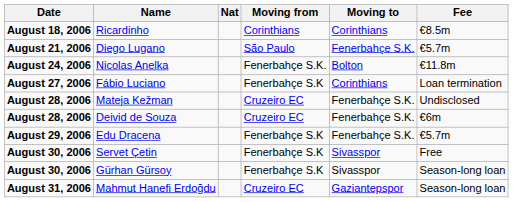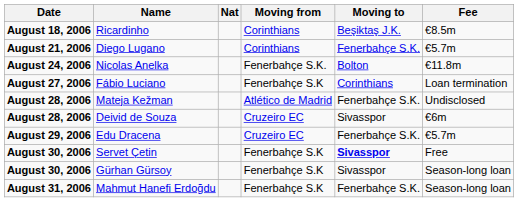 <table class="wikitable">
 <tr>
 <th>Date</th>
 <th>Name</th>
 <th>Nat</th>
 <th>Moving from</th>
 <th>Moving to</th>
 <th>Fee</th>
 </tr>
 <tr>
 <td><strong>August 18, 2006</strong></td>
 <td><a href='#'>Ricardinho</a></td>
 <td></td>
 <td><a href='#'>Corinthians</a></td>
-<td><a href='#'>Corinthians</a></td>
+<td><a href='#'>Beşiktaş J.K.</a></td>
 <td>€8.5m</td>
 </tr>
 <tr>
 <td><strong>August 21, 2006</strong></td>
 <td><a href='#'>Diego Lugano</a></td>
 <td></td>
-<td><a href='#'>São Paulo</a></td>
+<td><a href='#'>Corinthians</a></td>
 <td><a href='#'>Fenerbahçe S.K.</a></td>
 <td>€5.7m</td>
 </tr>
 <tr>
 <td><strong>August 24, 2006</strong></td>
 <td><a href='#'>Nicolas Anelka</a></td>
 <td></td>
 <td>Fenerbahçe S.K.</td>
 <td><a href='#'>Bolton</a></td>
 <td>€11.8m</td>
 </tr>
 <tr>
 <td><strong>August 27, 2006</strong></td>
 <td><a href='#'>Fábio Luciano</a></td>
 <td></td>
 <td>Fenerbahçe S.K</td>
 <td><a href='#'>Corinthians</a></td>
 <td>Loan termination</td>
 </tr>
 <tr>
 <td><strong>August 28, 2006</strong></td>
 <td><a href='#'>Mateja Kežman</a></td>
 <td></td>
-<td><a href='#'>Cruzeiro EC</a></td>
+<td><a href='#'>Atlético de Madrid</a></td>
 <td>Fenerbahçe S.K.</td>
 <td>Undisclosed</td>
 </tr>
 <tr>
 <td><strong>August 28, 2006</strong></td>
 <td><a href='#'>Deivid de Souza</a></td>
 <td></td>
 <td><a href='#'>Cruzeiro EC</a></td>
-<td>Fenerbahçe S.K.</td>
+<td>Sivasspor</td>
 <td>€6m</td>
 </tr>
 <tr>
 <td><strong>August 29, 2006</strong></td>
 <td><a href='#'>Edu Dracena</a></td>
 <td></td>
-<td>Fenerbahçe S.K</td>
+<td><a href='#'>Cruzeiro EC</a></td>
 <td>Fenerbahçe S.K.</td>
 <td>€5.7m</td>
 </tr>
 <tr>
 <td><strong>August 30, 2006</strong></td>
 <td><a href='#'>Servet Çetin</a></td>
 <td></td>
 <td>Fenerbahçe S.K</td>
-<td><a href='#'>Sivasspor</a></td>
+<td><strong><a href='#'>Sivasspor</a></strong></td>
 <td>Free</td>
 </tr>
 <tr>
 <td><strong>August 30, 2006</strong></td>
 <td><a href='#'>Gürhan Gürsoy</a></td>
 <td></td>
 <td>Fenerbahçe S.K</td>
 <td>Sivasspor</td>
 <td>Season-long loan</td>
 </tr>
 <tr>
 <td><strong>August 31, 2006</strong></td>
 <td><a href='#'>Mahmut Hanefi Erdoğdu</a></td>
 <td></td>
-<td><a href='#'>Cruzeiro EC</a></td>
-<td><a href='#'>Gaziantepspor</a></td>
+<td>Fenerbahçe S.K</td>
+<td>Fenerbahçe S.K.</td>
 <td>Season-long loan</td>
 </tr>
 </table>
